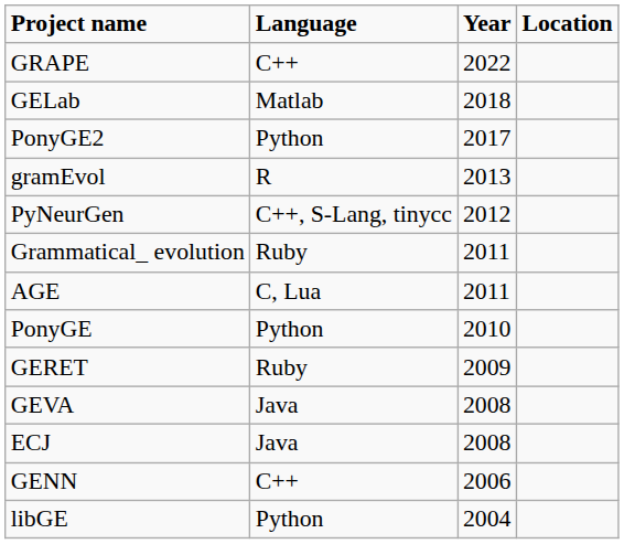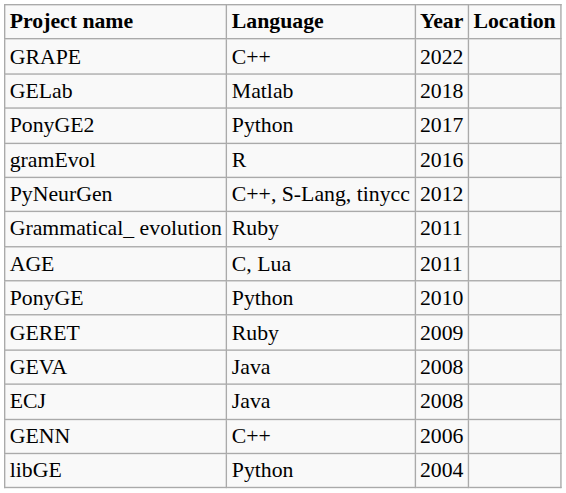 <table class="wikitable">
 <tr>
 <td><strong>Project name</strong></td>
 <td><strong>Language</strong></td>
 <td><strong>Year</strong></td>
 <td><strong>Location</strong></td>
 </tr>
 <tr>
 <td>GRAPE</td>
 <td>C++</td>
 <td>2022</td>
 <td></td>
 </tr>
 <tr>
 <td>GELab</td>
 <td>Matlab</td>
 <td>2018</td>
 <td></td>
 </tr>
 <tr>
 <td>PonyGE2</td>
 <td>Python</td>
 <td>2017</td>
 <td></td>
 </tr>
 <tr>
 <td>gramEvol</td>
 <td>R</td>
-<td>2013</td>
+<td>2016</td>
 <td></td>
 </tr>
 <tr>
 <td>PyNeurGen</td>
 <td>C++, S-Lang, tinycc</td>
 <td>2012</td>
 <td></td>
 </tr>
 <tr>
 <td>Grammatical_ evolution</td>
 <td>Ruby</td>
 <td>2011</td>
 <td></td>
 </tr>
 <tr>
 <td>AGE</td>
 <td>C, Lua</td>
 <td>2011</td>
 <td></td>
 </tr>
 <tr>
 <td>PonyGE</td>
 <td>Python</td>
 <td>2010</td>
 <td></td>
 </tr>
 <tr>
 <td>GERET</td>
 <td>Ruby</td>
 <td>2009</td>
 <td></td>
 </tr>
 <tr>
 <td>GEVA</td>
 <td>Java</td>
 <td>2008</td>
 <td></td>
 </tr>
 <tr>
 <td>ECJ</td>
 <td>Java</td>
 <td>2008</td>
 <td></td>
 </tr>
 <tr>
 <td>GENN</td>
 <td>C++</td>
 <td>2006</td>
 <td></td>
 </tr>
 <tr>
 <td>libGE</td>
 <td>Python</td>
 <td>2004</td>
 <td></td>
 </tr>
 </table>
